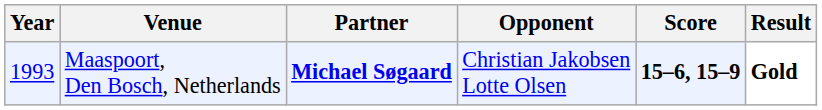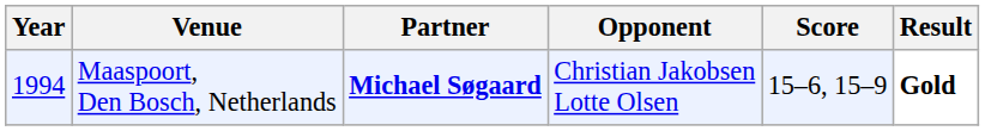 <table class="sortable wikitable" style="font-size: 90%;">
 <tr>
 <th>Year</th>
 <th>Venue</th>
 <th>Partner</th>
 <th>Opponent</th>
 <th>Score</th>
 <th>Result</th>
 </tr>
 <tr style="background:#ECF2FF">
-<td align="center"><a href='#'>1993</a></td>
+<td align="center"><a href='#'>1994</a></td>
 <td align="left"><a href='#'>Maaspoort</a>,<br><a href='#'>Den Bosch</a>, Netherlands</td>
 <td align="left"><strong> <a href='#'>Michael Søgaard</a></strong></td>
 <td align="left"> <a href='#'>Christian Jakobsen</a><br> <a href='#'>Lotte Olsen</a></td>
-<td align="left"><strong>15–6, 15–9</strong></td>
+<td align="left">15–6, 15–9</td>
 <td style="text-align:left; background:white"> <strong>Gold</strong></td>
 </tr>
 </table>
